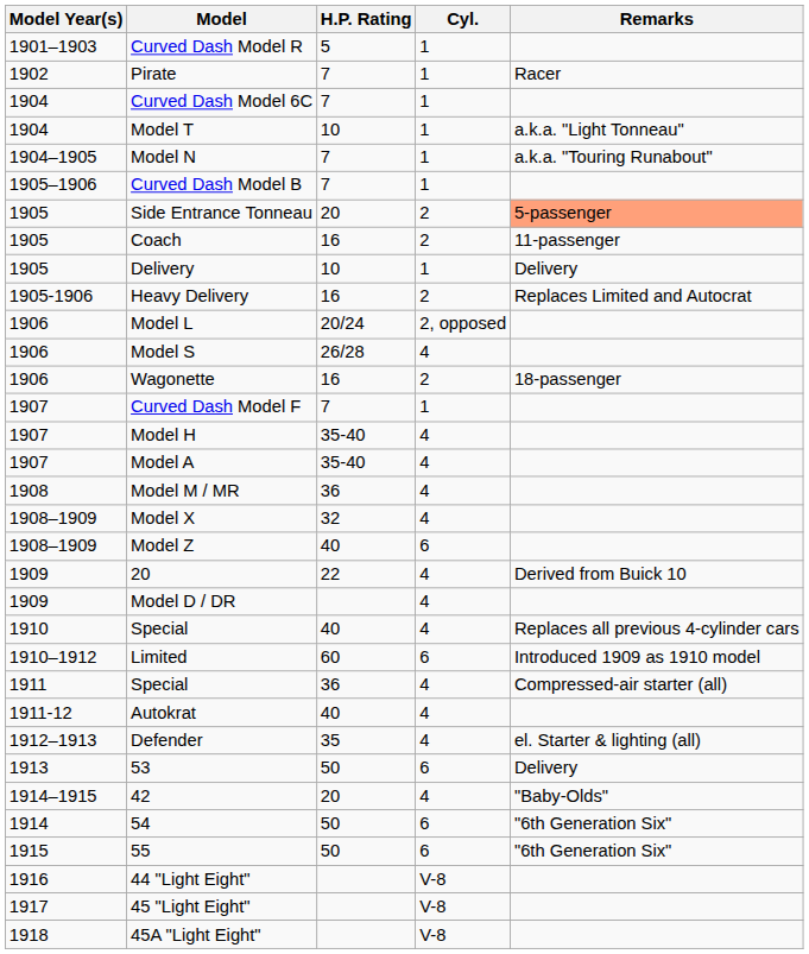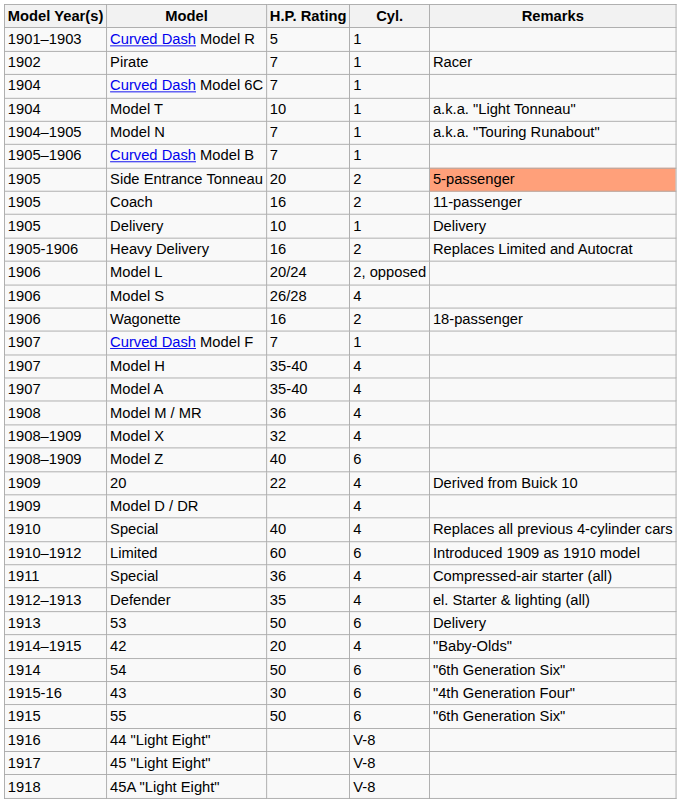 <table class="wikitable">
 <tr>
 <th>Model Year(s)</th>
 <th>Model</th>
 <th>H.P. Rating</th>
 <th>Cyl.</th>
 <th>Remarks</th>
 </tr>
 <tr>
 <td>1901–1903</td>
 <td><a href='#'>Curved Dash</a> Model R</td>
 <td>5</td>
 <td>1</td>
 <td></td>
 </tr>
 <tr>
 <td>1902</td>
 <td>Pirate</td>
 <td>7</td>
 <td>1</td>
 <td>Racer</td>
 </tr>
 <tr>
 <td>1904</td>
 <td><a href='#'>Curved Dash</a> Model 6C </td>
 <td>7</td>
 <td>1</td>
 <td></td>
 </tr>
 <tr>
 <td>1904</td>
 <td>Model T</td>
 <td>10</td>
 <td>1</td>
 <td>a.k.a. "Light Tonneau"</td>
 </tr>
 <tr>
 <td>1904–1905</td>
 <td>Model N  </td>
 <td>7</td>
 <td>1</td>
 <td>a.k.a. "Touring Runabout"</td>
 </tr>
 <tr>
 <td>1905–1906</td>
 <td><a href='#'>Curved Dash</a> Model B </td>
 <td>7</td>
 <td>1</td>
 <td></td>
 </tr>
 <tr>
 <td>1905</td>
 <td>Side Entrance Tonneau </td>
 <td>20</td>
 <td>2</td>
 <td style="background: lightsalmon;">5-passenger</td>
 </tr>
 <tr>
 <td>1905</td>
 <td>Coach </td>
 <td>16</td>
 <td>2</td>
 <td>11-passenger</td>
 </tr>
 <tr>
 <td>1905</td>
 <td>Delivery </td>
 <td>10</td>
 <td>1</td>
 <td>Delivery</td>
 </tr>
 <tr>
 <td>1905-1906</td>
 <td>Heavy Delivery </td>
 <td>16</td>
 <td>2</td>
 <td>Replaces Limited and Autocrat</td>
 </tr>
 <tr>
 <td>1906</td>
 <td>Model L </td>
 <td>20/24</td>
 <td>2, opposed</td>
 <td></td>
 </tr>
 <tr>
 <td>1906</td>
 <td>Model S </td>
 <td>26/28</td>
 <td>4</td>
 <td></td>
 </tr>
 <tr>
 <td>1906</td>
 <td>Wagonette</td>
 <td>16</td>
 <td>2</td>
 <td>18-passenger</td>
 </tr>
 <tr>
 <td>1907</td>
 <td><a href='#'>Curved Dash</a> Model F</td>
 <td>7</td>
 <td>1</td>
 <td></td>
 </tr>
 <tr>
 <td>1907</td>
 <td>Model H </td>
 <td>35-40</td>
 <td>4</td>
 <td></td>
 </tr>
 <tr>
 <td>1907</td>
 <td>Model A </td>
 <td>35-40</td>
 <td>4</td>
 <td></td>
 </tr>
 <tr>
 <td>1908</td>
 <td>Model M / MR </td>
 <td>36</td>
 <td>4</td>
 <td></td>
 </tr>
 <tr>
 <td>1908–1909</td>
 <td>Model X </td>
 <td>32</td>
 <td>4</td>
 <td></td>
 </tr>
 <tr>
 <td>1908–1909</td>
 <td>Model Z </td>
 <td>40</td>
 <td>6</td>
 <td></td>
 </tr>
 <tr>
 <td>1909</td>
 <td>20</td>
 <td>22</td>
 <td>4</td>
 <td>Derived from Buick 10</td>
 </tr>
 <tr>
 <td>1909</td>
 <td>Model D / DR</td>
 <td></td>
 <td>4</td>
 <td></td>
 </tr>
 <tr>
 <td>1910</td>
 <td>Special </td>
 <td>40</td>
 <td>4</td>
 <td>Replaces all previous 4-cylinder cars</td>
 </tr>
 <tr>
 <td>1910–1912</td>
 <td>Limited </td>
 <td>60</td>
 <td>6</td>
 <td>Introduced 1909 as 1910 model</td>
 </tr>
 <tr>
 <td>1911</td>
 <td>Special</td>
 <td>36</td>
 <td>4</td>
 <td>Compressed-air starter (all)</td>
 </tr>
 <tr>
-<td>1911-12</td>
-<td>Autokrat </td>
-<td>40</td>
-<td>4</td>
-<td></td>
-</tr>
-<tr>
 <td>1912–1913</td>
 <td>Defender</td>
 <td>35</td>
 <td>4</td>
 <td>el. Starter & lighting (all)</td>
 </tr>
 <tr>
 <td>1913</td>
 <td>53</td>
 <td>50</td>
 <td>6</td>
 <td>Delivery</td>
 </tr>
 <tr>
 <td>1914–1915</td>
 <td>42</td>
 <td>20</td>
 <td>4</td>
 <td>"Baby-Olds"</td>
 </tr>
 <tr>
 <td>1914</td>
 <td>54</td>
 <td>50</td>
 <td>6</td>
 <td>"6th Generation Six"</td>
+</tr>
+<tr>
+<td>1915-16</td>
+<td>43</td>
+<td>30</td>
+<td>6</td>
+<td>"4th Generation Four"</td>
 </tr>
 <tr>
 <td>1915</td>
 <td>55</td>
 <td>50</td>
 <td>6</td>
 <td>"6th Generation Six"</td>
 </tr>
 <tr>
 <td>1916</td>
 <td>44 "Light Eight"</td>
 <td></td>
 <td>V-8</td>
 <td></td>
 </tr>
 <tr>
 <td>1917</td>
 <td>45 "Light Eight"</td>
 <td></td>
 <td>V-8</td>
 <td></td>
 </tr>
 <tr>
 <td>1918</td>
 <td>45A "Light Eight"</td>
 <td></td>
 <td>V-8</td>
 <td></td>
 </tr>
 </table>
